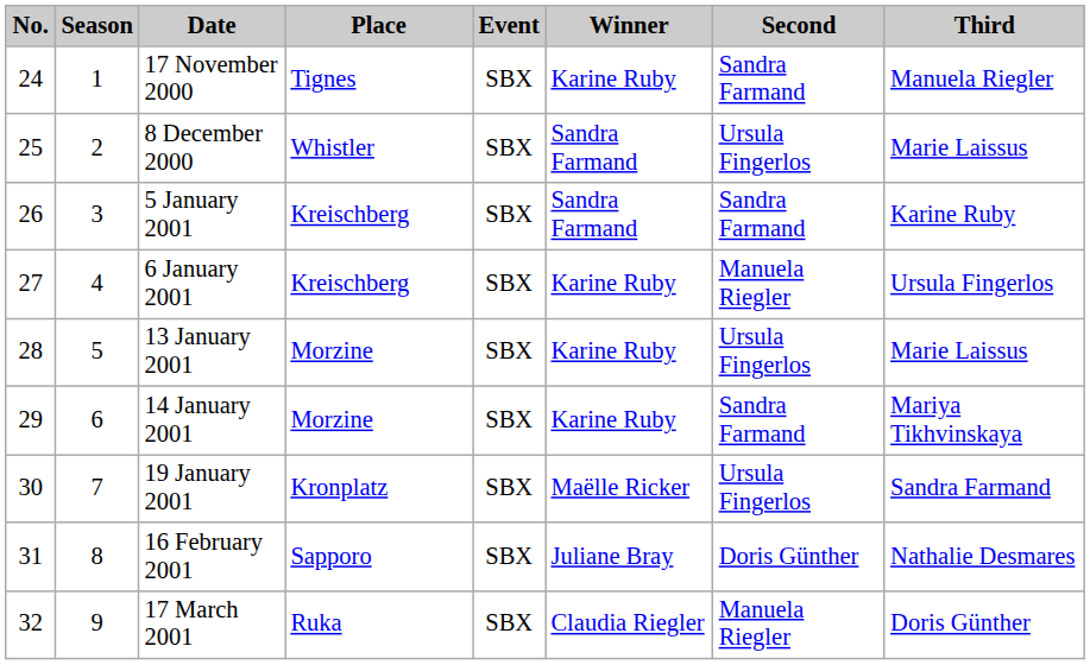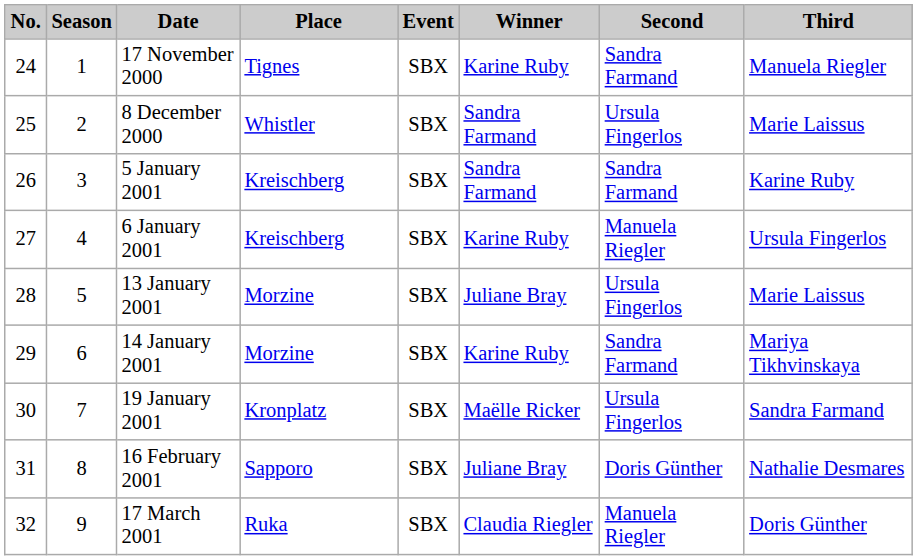 <table class="wikitable plainrowheaders" style="background:#fff; font-size:86%; border:grey solid 1px; border-collapse:collapse;">
 <tr style="background:#ccc; text-align:center;">
 <th scope="col" style="background:#ccc; width:25px;">No.</th>
 <th scope="col" style="background:#ccc; width:30px;">Season</th>
 <th scope="col" style="background:#ccc; width:120px;">Date</th>
 <th scope="col" style="background:#ccc; width:180px;">Place</th>
 <th scope="col" style="background:#ccc; width:15px;">Event</th>
 <th scope="col" style="background:#ccc; width:185px;">Winner</th>
 <th scope="col" style="background:#ccc; width:185px;">Second</th>
 <th scope="col" style="background:#ccc; width:185px;">Third</th>
 </tr>
 <tr>
 <td align=center>24</td>
 <td align=center>1</td>
 <td>17 November 2000</td>
 <td> <a href='#'>Tignes</a></td>
 <td align=center>SBX</td>
 <td> <a href='#'>Karine Ruby</a></td>
 <td> <a href='#'>Sandra Farmand</a></td>
 <td> <a href='#'>Manuela Riegler</a></td>
 </tr>
 <tr>
 <td align=center>25</td>
 <td align=center>2</td>
 <td>8 December 2000</td>
 <td> <a href='#'>Whistler</a></td>
 <td align=center>SBX</td>
 <td> <a href='#'>Sandra Farmand</a></td>
 <td> <a href='#'>Ursula Fingerlos</a></td>
 <td> <a href='#'>Marie Laissus</a></td>
 </tr>
 <tr>
 <td align=center>26</td>
 <td align=center>3</td>
 <td>5 January 2001</td>
 <td> <a href='#'>Kreischberg</a></td>
 <td align=center>SBX</td>
 <td> <a href='#'>Sandra Farmand</a></td>
 <td> <a href='#'>Sandra Farmand</a></td>
 <td> <a href='#'>Karine Ruby</a></td>
 </tr>
 <tr>
 <td align=center>27</td>
 <td align=center>4</td>
 <td>6 January 2001</td>
 <td> <a href='#'>Kreischberg</a></td>
 <td align=center>SBX</td>
 <td> <a href='#'>Karine Ruby</a></td>
 <td> <a href='#'>Manuela Riegler</a></td>
 <td> <a href='#'>Ursula Fingerlos</a></td>
 </tr>
 <tr>
 <td align=center>28</td>
 <td align=center>5</td>
 <td>13 January 2001</td>
 <td> <a href='#'>Morzine</a></td>
 <td align=center>SBX</td>
-<td> <a href='#'>Karine Ruby</a></td>
+<td> <a href='#'>Juliane Bray</a></td>
 <td> <a href='#'>Ursula Fingerlos</a></td>
 <td> <a href='#'>Marie Laissus</a></td>
 </tr>
 <tr>
 <td align=center>29</td>
 <td align=center>6</td>
 <td>14 January 2001</td>
 <td> <a href='#'>Morzine</a></td>
 <td align=center>SBX</td>
 <td> <a href='#'>Karine Ruby</a></td>
 <td> <a href='#'>Sandra Farmand</a></td>
 <td> <a href='#'>Mariya Tikhvinskaya</a></td>
 </tr>
 <tr>
 <td align=center>30</td>
 <td align=center>7</td>
 <td>19 January 2001</td>
 <td> <a href='#'>Kronplatz</a></td>
 <td align=center>SBX</td>
 <td> <a href='#'>Maëlle Ricker</a></td>
 <td> <a href='#'>Ursula Fingerlos</a></td>
 <td> <a href='#'>Sandra Farmand</a></td>
 </tr>
 <tr>
 <td align=center>31</td>
 <td align=center>8</td>
 <td>16 February 2001</td>
 <td> <a href='#'>Sapporo</a></td>
 <td align=center>SBX</td>
 <td> <a href='#'>Juliane Bray</a></td>
 <td> <a href='#'>Doris Günther</a></td>
 <td> <a href='#'>Nathalie Desmares</a></td>
 </tr>
 <tr>
 <td align=center>32</td>
 <td align=center>9</td>
 <td>17 March 2001</td>
 <td> <a href='#'>Ruka</a></td>
 <td align=center>SBX</td>
 <td> <a href='#'>Claudia Riegler</a></td>
 <td> <a href='#'>Manuela Riegler</a></td>
 <td> <a href='#'>Doris Günther</a></td>
 </tr>
 </table>
